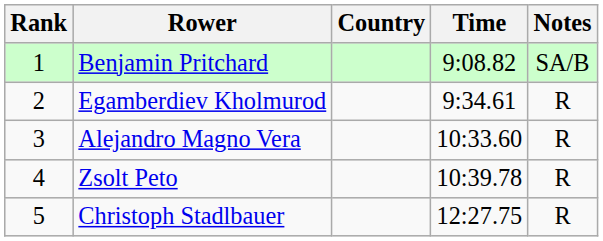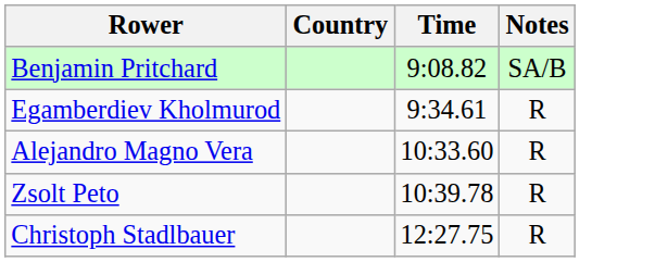 <table class="wikitable" style="text-align:center">
 <tr>
-<th>Rank</th>
 <th>Rower</th>
 <th>Country</th>
 <th>Time</th>
 <th>Notes</th>
 </tr>
 <tr bgcolor=ccffcc>
-<td>1</td>
 <td align="left"><a href='#'>Benjamin Pritchard</a></td>
 <td align="left"></td>
 <td>9:08.82</td>
 <td>SA/B</td>
 </tr>
 <tr>
-<td>2</td>
 <td align="left"><a href='#'>Egamberdiev Kholmurod</a></td>
 <td align="left"></td>
 <td>9:34.61</td>
 <td>R</td>
 </tr>
 <tr>
-<td>3</td>
 <td align="left"><a href='#'>Alejandro Magno Vera</a></td>
 <td align="left"></td>
 <td>10:33.60</td>
 <td>R</td>
 </tr>
 <tr>
-<td>4</td>
 <td align="left"><a href='#'>Zsolt Peto</a></td>
 <td align="left"></td>
 <td>10:39.78</td>
 <td>R</td>
 </tr>
 <tr>
-<td>5</td>
 <td align="left"><a href='#'>Christoph Stadlbauer</a></td>
 <td align="left"></td>
 <td>12:27.75</td>
 <td>R</td>
 </tr>
 </table>
